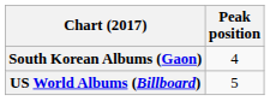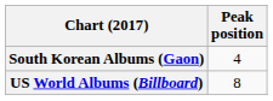 <table class="wikitable plainrowheaders" style="text-align:center">
 <tr>
 <th scope="col">Chart (2017)</th>
 <th scope="col">Peak<br> position</th>
 </tr>
 <tr>
 <th scope="row">South Korean Albums (<a href='#'>Gaon</a>)</th>
 <td>4</td>
 </tr>
 <tr>
 <th scope="row">US <a href='#'>World Albums</a> (<em><a href='#'>Billboard</a></em>)</th>
-<td>5</td>
+<td>8</td>
 </tr>
 </table>
